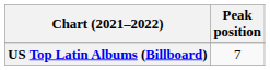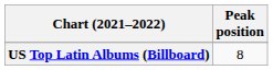 <table class="wikitable sortable plainrowheaders" style="text-align:center">
 <tr>
 <th scope="col">Chart (2021–2022)</th>
 <th scope="col">Peak<br>position</th>
 </tr>
 <tr>
 </tr>
 <tr>
 </tr>
 <tr>
 <th scope="row">US <a href='#'>Top Latin Albums</a> (<a href='#'>Billboard</a>)</th>
-<td>7</td>
+<td>8</td>
 </tr>
 </table>
